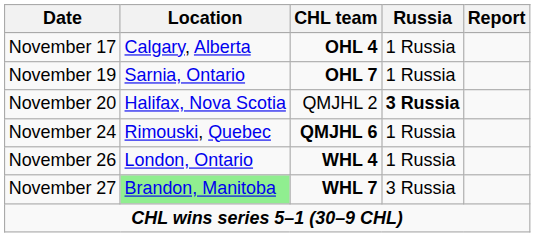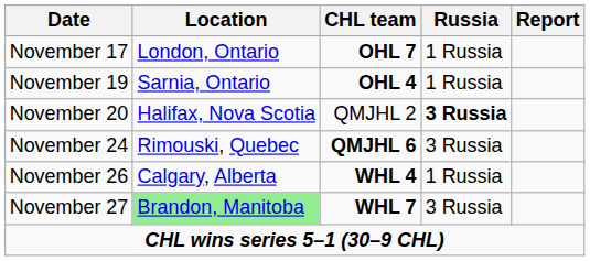 <table class="wikitable">
 <tr>
 <th>Date</th>
 <th>Location</th>
 <th>CHL team</th>
 <th>Russia</th>
 <th>Report</th>
 </tr>
 <tr>
 <td>November 17</td>
-<td><a href='#'>Calgary</a>, <a href='#'>Alberta</a></td>
-<td align="right"><strong>OHL 4</strong></td>
+<td><a href='#'>London, Ontario</a></td>
+<td align="right"><strong>OHL 7</strong></td>
 <td>1 Russia</td>
 <td></td>
 </tr>
 <tr>
 <td>November 19</td>
 <td><a href='#'>Sarnia, Ontario</a></td>
-<td align="right"><strong>OHL 7</strong></td>
+<td align="right"><strong>OHL 4</strong></td>
 <td>1 Russia</td>
 <td></td>
 </tr>
 <tr>
 <td>November 20</td>
 <td><a href='#'>Halifax, Nova Scotia</a></td>
 <td align="right">QMJHL 2</td>
 <td><strong>3 Russia</strong></td>
 <td></td>
 </tr>
 <tr>
 <td>November 24</td>
 <td><a href='#'>Rimouski</a>, <a href='#'>Quebec</a></td>
 <td align="right"><strong>QMJHL 6</strong></td>
-<td>1 Russia</td>
+<td>3 Russia</td>
 <td></td>
 </tr>
 <tr>
 <td>November 26</td>
-<td><a href='#'>London, Ontario</a></td>
+<td><a href='#'>Calgary</a>, <a href='#'>Alberta</a></td>
 <td align="right"><strong>WHL 4</strong></td>
 <td>1 Russia</td>
 <td></td>
 </tr>
 <tr>
 <td>November 27</td>
 <td style="background: lightgreen;"><a href='#'>Brandon, Manitoba</a></td>
 <td align="right"><strong>WHL 7</strong></td>
 <td>3 Russia</td>
 <td></td>
 </tr>
 <tr align="center">
 <td colspan="5"><strong><em>CHL wins series 5–1 (30–9 CHL)</em></strong></td>
 </tr>
 </table>
